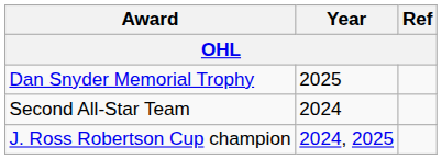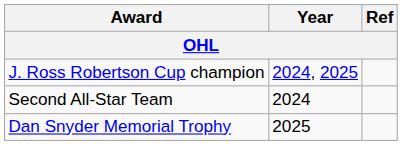 <table class="wikitable">
 <tr>
 <th>Award</th>
 <th>Year</th>
 <th>Ref</th>
 </tr>
 <tr>
 <th colspan="3"><a href='#'>OHL</a></th>
 </tr>
 <tr>
-<td><a href='#'>Dan Snyder Memorial Trophy</a></td>
-<td>2025</td>
+<td><a href='#'>J. Ross Robertson Cup</a> champion</td>
+<td><a href='#'>2024</a>, <a href='#'>2025</a></td>
 <td></td>
 </tr>
 <tr>
 <td>Second All-Star Team</td>
 <td>2024</td>
 <td></td>
 </tr>
 <tr>
-<td><a href='#'>J. Ross Robertson Cup</a> champion</td>
-<td><a href='#'>2024</a>, <a href='#'>2025</a></td>
+<td><a href='#'>Dan Snyder Memorial Trophy</a></td>
+<td>2025</td>
 <td></td>
 </tr>
 </table>
